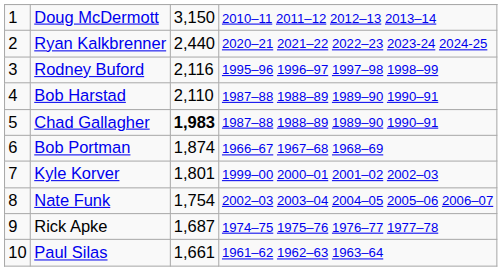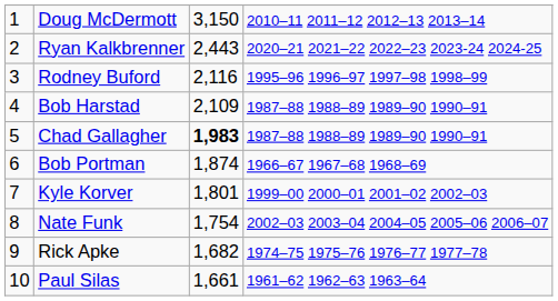 <table class="wikitable">
 <tr>
 </tr>
 <tr>
 <td>1</td>
 <td><a href='#'>Doug McDermott</a></td>
 <td>3,150</td>
 <td style="font-size:80%;"><a href='#'>2010–11</a> <a href='#'>2011–12</a> <a href='#'>2012–13</a> <a href='#'>2013–14</a></td>
 </tr>
 <tr>
 <td>2</td>
 <td><a href='#'>Ryan Kalkbrenner</a></td>
-<td>2,440</td>
+<td>2,443</td>
 <td style="font-size:80%;"><a href='#'>2020–21</a> <a href='#'>2021–22</a> <a href='#'>2022–23</a> <a href='#'>2023-24</a> <a href='#'>2024-25</a></td>
 </tr>
 <tr>
 <td>3</td>
 <td><a href='#'>Rodney Buford</a></td>
 <td>2,116</td>
 <td style="font-size:80%;"><a href='#'>1995–96</a> <a href='#'>1996–97</a> <a href='#'>1997–98</a> <a href='#'>1998–99</a></td>
 </tr>
 <tr>
 <td>4</td>
 <td><a href='#'>Bob Harstad</a></td>
-<td>2,110</td>
+<td>2,109</td>
 <td style="font-size:80%;"><a href='#'>1987–88</a> <a href='#'>1988–89</a> <a href='#'>1989–90</a> <a href='#'>1990–91</a></td>
 </tr>
 <tr>
 <td>5</td>
 <td><a href='#'>Chad Gallagher</a></td>
 <td><strong>1,983</strong></td>
 <td style="font-size:80%;"><a href='#'>1987–88</a> <a href='#'>1988–89</a> <a href='#'>1989–90</a> <a href='#'>1990–91</a></td>
 </tr>
 <tr>
 <td>6</td>
 <td><a href='#'>Bob Portman</a></td>
 <td>1,874</td>
 <td style="font-size:80%;"><a href='#'>1966–67</a> <a href='#'>1967–68</a> <a href='#'>1968–69</a></td>
 </tr>
 <tr>
 <td>7</td>
 <td><a href='#'>Kyle Korver</a></td>
 <td>1,801</td>
 <td style="font-size:80%;"><a href='#'>1999–00</a> <a href='#'>2000–01</a> <a href='#'>2001–02</a> <a href='#'>2002–03</a></td>
 </tr>
 <tr>
 <td>8</td>
 <td><a href='#'>Nate Funk</a></td>
 <td>1,754</td>
 <td style="font-size:80%;"><a href='#'>2002–03</a> <a href='#'>2003–04</a> <a href='#'>2004–05</a> <a href='#'>2005–06</a> <a href='#'>2006–07</a></td>
 </tr>
 <tr>
 <td>9</td>
 <td>Rick Apke</td>
-<td>1,687</td>
+<td>1,682</td>
 <td style="font-size:80%;"><a href='#'>1974–75</a> <a href='#'>1975–76</a> <a href='#'>1976–77</a> <a href='#'>1977–78</a></td>
 </tr>
 <tr>
 <td>10</td>
 <td><a href='#'>Paul Silas</a></td>
 <td>1,661</td>
 <td style="font-size:80%;"><a href='#'>1961–62</a> <a href='#'>1962–63</a> <a href='#'>1963–64</a></td>
 </tr>
 </table>
